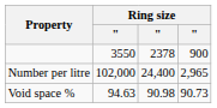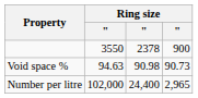 <table class="wikitable">
 <tr>
 <th rowspan="2">Property</th>
 <th colspan="3">Ring size</th>
 </tr>
 <tr>
 <th>"</th>
 <th>"</th>
 <th>"</th>
 </tr>
 <tr>
 <td></td>
 <td align="right">3550</td>
 <td align="right">2378</td>
 <td align = "right">900</td>
 </tr>
 <tr>
+<td>Void space %</td>
+<td align = "right">94.63</td>
+<td align = "right">90.98</td>
+<td align = "right">90.73</td>
+</tr>
+<tr>
 <td>Number per litre</td>
 <td align = "right">102,000</td>
 <td align = "right">24,400</td>
 <td align = "right">2,965</td>
 </tr>
-<tr>
-<td>Void space %</td>
-<td align = "right">94.63</td>
-<td align = "right">90.98</td>
-<td align = "right">90.73</td>
-</tr>
 </table>
